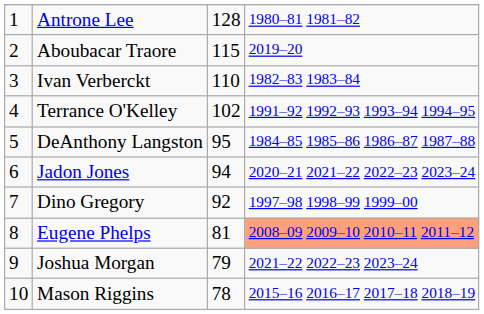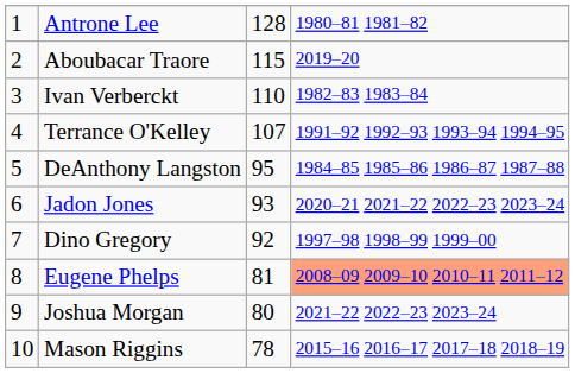 <table class="wikitable">
 <tr>
 </tr>
 <tr>
 <td>1</td>
 <td><a href='#'>Antrone Lee</a></td>
 <td>128</td>
 <td style="font-size:80%;"><a href='#'>1980–81</a> <a href='#'>1981–82</a></td>
 </tr>
 <tr>
 <td>2</td>
 <td>Aboubacar Traore</td>
 <td>115</td>
 <td style="font-size:80%;"><a href='#'>2019–20</a></td>
 </tr>
 <tr>
 <td>3</td>
 <td>Ivan Verberckt</td>
 <td>110</td>
 <td style="font-size:80%;"><a href='#'>1982–83</a> <a href='#'>1983–84</a></td>
 </tr>
 <tr>
 <td>4</td>
 <td>Terrance O'Kelley</td>
-<td>102</td>
+<td>107</td>
 <td style="font-size:80%;"><a href='#'>1991–92</a> <a href='#'>1992–93</a> <a href='#'>1993–94</a> <a href='#'>1994–95</a></td>
 </tr>
 <tr>
 <td>5</td>
 <td>DeAnthony Langston</td>
 <td>95</td>
 <td style="font-size:80%;"><a href='#'>1984–85</a> <a href='#'>1985–86</a> <a href='#'>1986–87</a> <a href='#'>1987–88</a></td>
 </tr>
 <tr>
 <td>6</td>
 <td><a href='#'>Jadon Jones</a></td>
-<td>94</td>
+<td>93</td>
 <td style="font-size:80%;"><a href='#'>2020–21</a> <a href='#'>2021–22</a> <a href='#'>2022–23</a> <a href='#'>2023–24</a></td>
 </tr>
 <tr>
 <td>7</td>
 <td>Dino Gregory</td>
 <td>92</td>
 <td style="font-size:80%;"><a href='#'>1997–98</a> <a href='#'>1998–99</a> <a href='#'>1999–00</a></td>
 </tr>
 <tr>
 <td>8</td>
 <td><a href='#'>Eugene Phelps</a></td>
 <td>81</td>
 <td style="background: lightsalmon; font-size:80%;"><a href='#'>2008–09</a> <a href='#'>2009–10</a> <a href='#'>2010–11</a> <a href='#'>2011–12</a></td>
 </tr>
 <tr>
 <td>9</td>
 <td>Joshua Morgan</td>
-<td>79</td>
+<td>80</td>
 <td style="font-size:80%;"><a href='#'>2021–22</a> <a href='#'>2022–23</a> <a href='#'>2023–24</a></td>
 </tr>
 <tr>
 <td>10</td>
 <td>Mason Riggins</td>
 <td>78</td>
 <td style="font-size:80%;"><a href='#'>2015–16</a> <a href='#'>2016–17</a> <a href='#'>2017–18</a> <a href='#'>2018–19</a></td>
 </tr>
 </table>
